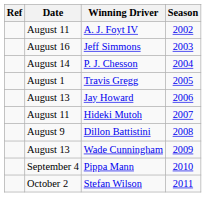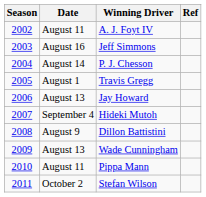 <table class="wikitable" style="font-size: 95%;">
 <tr>
-<th>Ref</th>
+<th>Season</th>
 <th>Date</th>
 <th>Winning Driver</th>
-<th>Season</th>
+<th>Ref</th>
 </tr>
 <tr>
-<td align="center"></td>
+<td align=center><a href='#'>2002</a></td>
 <td>August 11</td>
 <td> <a href='#'>A. J. Foyt IV</a></td>
-<td align=center><a href='#'>2002</a></td>
+<td align="center"></td>
 </tr>
 <tr>
-<td align="center"></td>
+<td align=center><a href='#'>2003</a></td>
 <td>August 16</td>
 <td> <a href='#'>Jeff Simmons</a></td>
-<td align=center><a href='#'>2003</a></td>
+<td align="center"></td>
 </tr>
 <tr>
-<td align="center"></td>
+<td align=center><a href='#'>2004</a></td>
 <td>August 14</td>
 <td> <a href='#'>P. J. Chesson</a></td>
-<td align=center><a href='#'>2004</a></td>
+<td align="center"></td>
 </tr>
 <tr>
-<td align="center"></td>
+<td align=center><a href='#'>2005</a></td>
 <td>August 1</td>
 <td> <a href='#'>Travis Gregg</a></td>
-<td align=center><a href='#'>2005</a></td>
+<td align="center"></td>
 </tr>
 <tr>
-<td align="center"></td>
+<td align=center><a href='#'>2006</a></td>
 <td>August 13</td>
 <td> <a href='#'>Jay Howard</a></td>
-<td align=center><a href='#'>2006</a></td>
+<td align="center"></td>
 </tr>
 <tr>
+<td align=center><a href='#'>2007</a></td>
+<td>September 4</td>
+<td> <a href='#'>Hideki Mutoh</a></td>
 <td align="center"></td>
-<td>August 11</td>
-<td> <a href='#'>Hideki Mutoh</a></td>
-<td align=center><a href='#'>2007</a></td>
 </tr>
 <tr>
-<td align="center"></td>
+<td align=center><a href='#'>2008</a></td>
 <td>August 9</td>
 <td> <a href='#'>Dillon Battistini</a></td>
-<td align=center><a href='#'>2008</a></td>
+<td align="center"></td>
 </tr>
 <tr>
-<td align="center"></td>
+<td align=center><a href='#'>2009</a></td>
 <td>August 13</td>
 <td> <a href='#'>Wade Cunningham</a></td>
-<td align=center><a href='#'>2009</a></td>
+<td align="center"></td>
 </tr>
 <tr>
+<td align=center><a href='#'>2010</a></td>
+<td>August 11</td>
+<td> <a href='#'>Pippa Mann</a></td>
 <td align="center"></td>
-<td>September 4</td>
-<td> <a href='#'>Pippa Mann</a></td>
-<td align=center><a href='#'>2010</a></td>
 </tr>
 <tr>
-<td align="center"></td>
+<td align=center><a href='#'>2011</a></td>
 <td>October 2</td>
 <td> <a href='#'>Stefan Wilson</a></td>
-<td align=center><a href='#'>2011</a></td>
+<td align="center"></td>
 </tr>
 </table>
